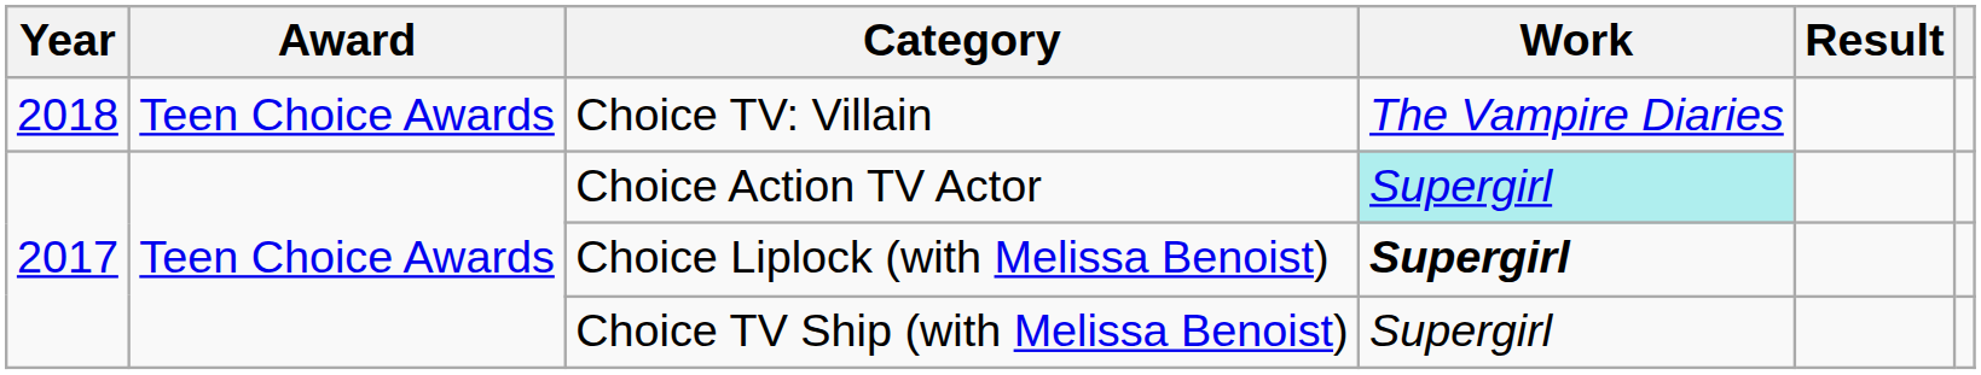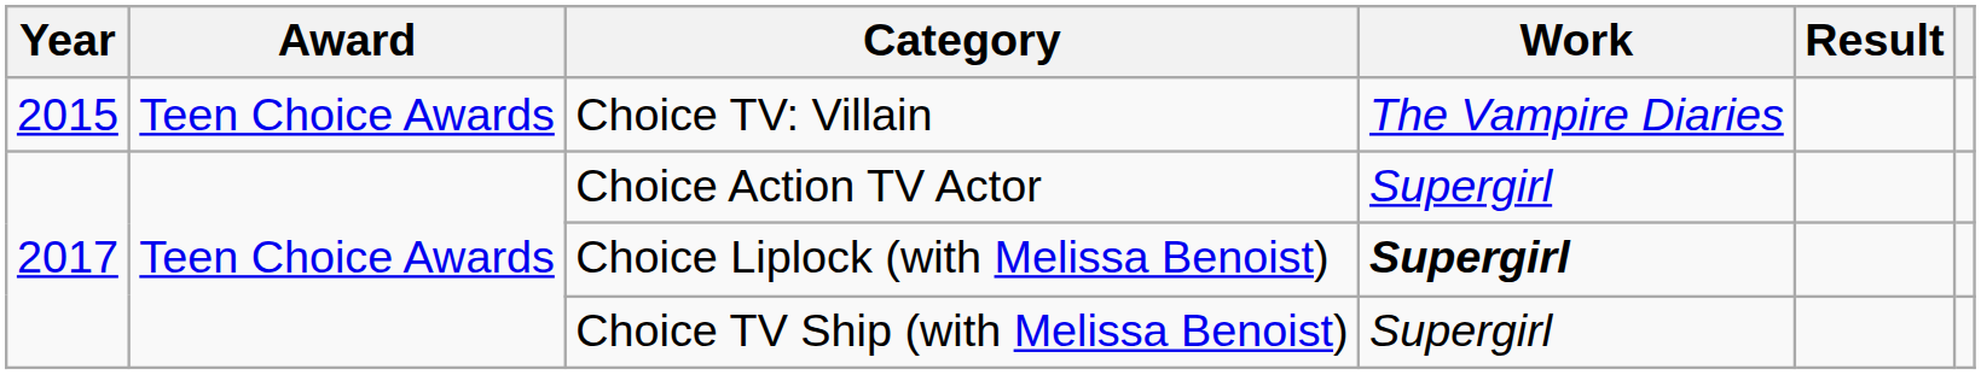 <table class="wikitable sortable plainrowheaders">
 <tr>
 <th>Year</th>
 <th>Award</th>
 <th>Category</th>
 <th>Work</th>
 <th>Result</th>
 <th class="unsortable"></th>
 </tr>
 <tr>
-<td><a href='#'>2018</a></td>
+<td><a href='#'>2015</a></td>
 <td><a href='#'>Teen Choice Awards</a></td>
 <td>Choice TV: Villain</td>
 <td><em><a href='#'>The Vampire Diaries</a></em></td>
 <td></td>
 <td style="text-align:center;"></td>
 </tr>
 <tr>
 <td rowspan="3"><a href='#'>2017</a></td>
 <td rowspan="3"><a href='#'>Teen Choice Awards</a></td>
 <td>Choice Action TV Actor</td>
-<td style="background: paleturquoise;"><em><a href='#'>Supergirl</a></em></td>
+<td><em><a href='#'>Supergirl</a></em></td>
 <td></td>
 <td style="text-align:center;"></td>
 </tr>
 <tr>
 <td>Choice Liplock (with <a href='#'>Melissa Benoist</a>)</td>
 <td><strong><em>Supergirl</em></strong></td>
 <td></td>
 <td style="text-align:center;"></td>
 </tr>
 <tr>
 <td>Choice TV Ship (with <a href='#'>Melissa Benoist</a>)</td>
 <td><em>Supergirl</em></td>
 <td></td>
 <td style="text-align:center;"></td>
 </tr>
 </table>
